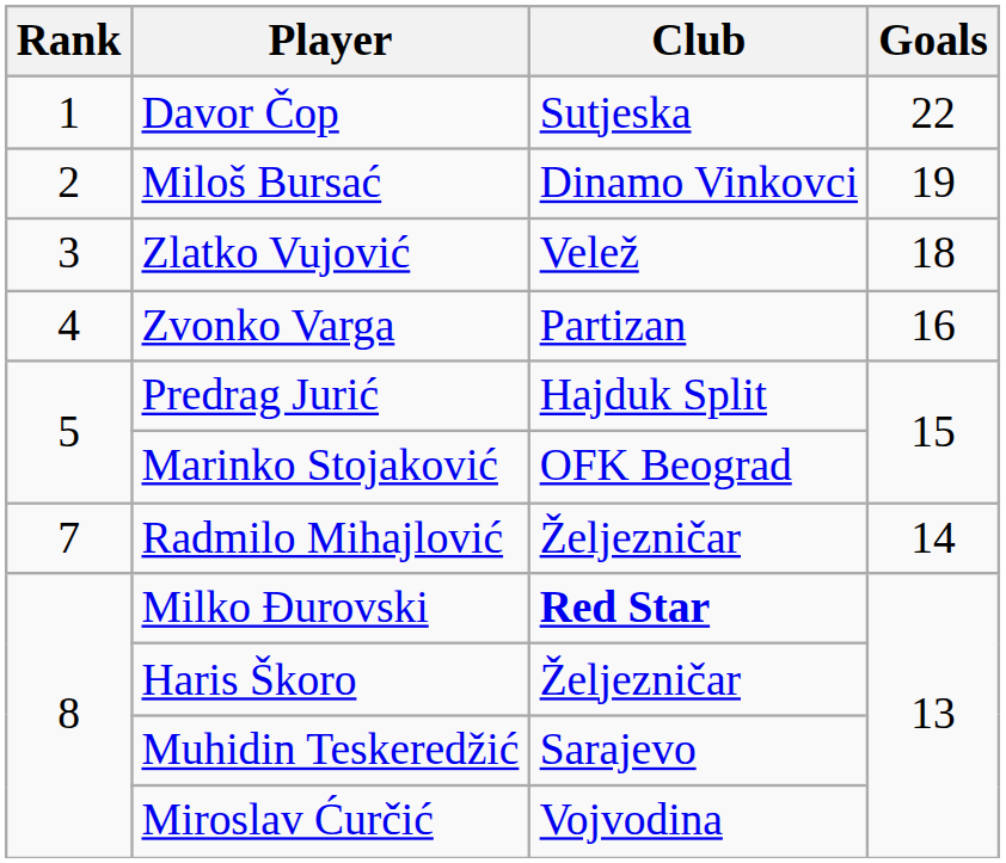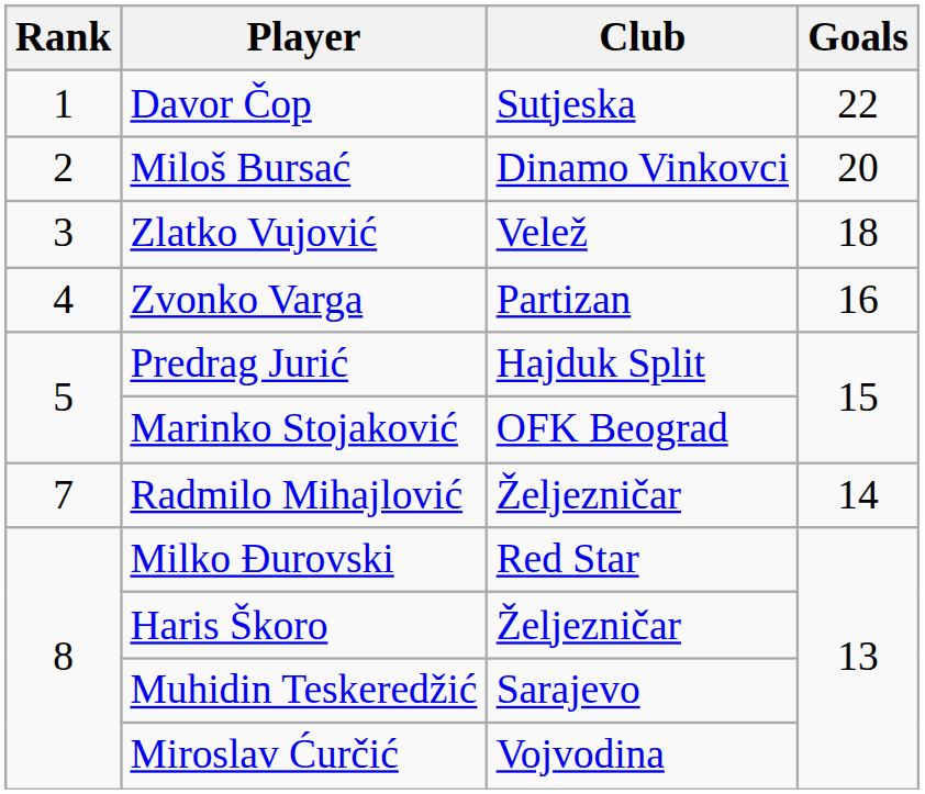 <table class="wikitable">
 <tr>
 <th>Rank</th>
 <th>Player</th>
 <th>Club</th>
 <th>Goals</th>
 </tr>
 <tr>
 <td rowspan=1 align=center>1</td>
 <td> <a href='#'>Davor Čop</a></td>
 <td><a href='#'>Sutjeska</a></td>
 <td align=center>22</td>
 </tr>
 <tr>
 <td rowspan=1 align=center>2</td>
 <td> <a href='#'>Miloš Bursać</a></td>
 <td><a href='#'>Dinamo Vinkovci</a></td>
-<td align=center>19</td>
+<td align=center>20</td>
 </tr>
 <tr>
 <td rowspan=1 align=center>3</td>
 <td> <a href='#'>Zlatko Vujović</a></td>
 <td><a href='#'>Velež</a></td>
 <td align=center>18</td>
 </tr>
 <tr>
 <td rowspan=1 align=center>4</td>
 <td> <a href='#'>Zvonko Varga</a></td>
 <td><a href='#'>Partizan</a></td>
 <td align=center>16</td>
 </tr>
 <tr>
 <td rowspan=2 align=center>5</td>
 <td> <a href='#'>Predrag Jurić</a></td>
 <td><a href='#'>Hajduk Split</a></td>
 <td rowspan=2 align=center>15</td>
 </tr>
 <tr>
 <td> <a href='#'>Marinko Stojaković</a></td>
 <td><a href='#'>OFK Beograd</a></td>
 </tr>
 <tr>
 <td rowspan=1 align=center>7</td>
 <td> <a href='#'>Radmilo Mihajlović</a></td>
 <td><a href='#'>Željezničar</a></td>
 <td align=center>14</td>
 </tr>
 <tr>
 <td rowspan=4 align=center>8</td>
 <td> <a href='#'>Milko Đurovski</a></td>
-<td><strong><a href='#'>Red Star</a></strong></td>
+<td><a href='#'>Red Star</a></td>
 <td rowspan=4 align=center>13</td>
 </tr>
 <tr>
 <td> <a href='#'>Haris Škoro</a></td>
 <td><a href='#'>Željezničar</a></td>
 </tr>
 <tr>
 <td> <a href='#'>Muhidin Teskeredžić</a></td>
 <td><a href='#'>Sarajevo</a></td>
 </tr>
 <tr>
 <td> <a href='#'>Miroslav Ćurčić</a></td>
 <td><a href='#'>Vojvodina</a></td>
 </tr>
 </table>
